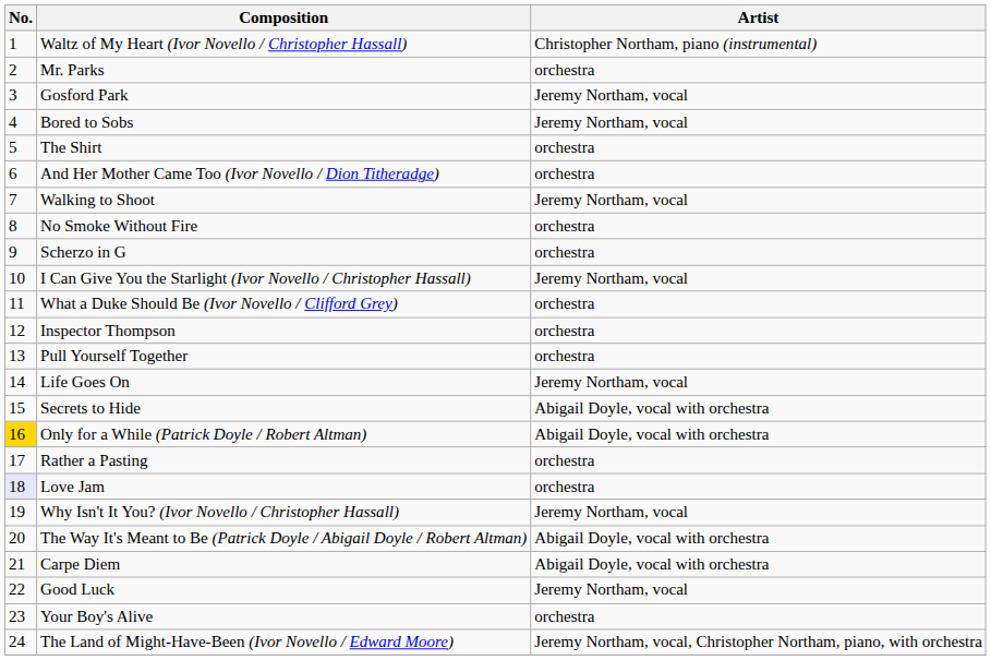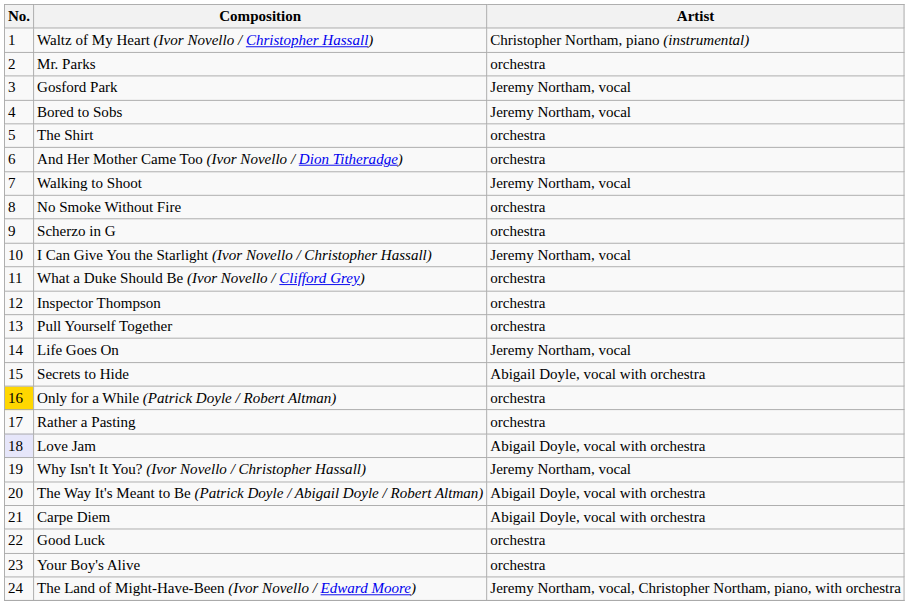 <table class="wikitable">
 <tr>
 <th>No.</th>
 <th>Composition</th>
 <th>Artist</th>
 </tr>
 <tr>
 <td>1</td>
 <td>Waltz of My Heart <em>(Ivor Novello / <a href='#'>Christopher Hassall</a>)</em></td>
 <td>Christopher Northam, piano <em>(instrumental)</em></td>
 </tr>
 <tr>
 <td>2</td>
 <td>Mr. Parks</td>
 <td>orchestra</td>
 </tr>
 <tr>
 <td>3</td>
 <td>Gosford Park</td>
 <td>Jeremy Northam, vocal</td>
 </tr>
 <tr>
 <td>4</td>
 <td>Bored to Sobs</td>
 <td>Jeremy Northam, vocal</td>
 </tr>
 <tr>
 <td>5</td>
 <td>The Shirt</td>
 <td>orchestra</td>
 </tr>
 <tr>
 <td>6</td>
 <td>And Her Mother Came Too <em>(Ivor Novello / <a href='#'>Dion Titheradge</a>)</em></td>
 <td>orchestra</td>
 </tr>
 <tr>
 <td>7</td>
 <td>Walking to Shoot</td>
 <td>Jeremy Northam, vocal</td>
 </tr>
 <tr>
 <td>8</td>
 <td>No Smoke Without Fire</td>
 <td>orchestra</td>
 </tr>
 <tr>
 <td>9</td>
 <td>Scherzo in G</td>
 <td>orchestra</td>
 </tr>
 <tr>
 <td>10</td>
 <td>I Can Give You the Starlight <em>(Ivor Novello / Christopher Hassall)</em></td>
 <td>Jeremy Northam, vocal</td>
 </tr>
 <tr>
 <td>11</td>
 <td>What a Duke Should Be <em>(Ivor Novello / <a href='#'>Clifford Grey</a>)</em></td>
 <td>orchestra</td>
 </tr>
 <tr>
 <td>12</td>
 <td>Inspector Thompson</td>
 <td>orchestra</td>
 </tr>
 <tr>
 <td>13</td>
 <td>Pull Yourself Together</td>
 <td>orchestra</td>
 </tr>
 <tr>
 <td>14</td>
 <td>Life Goes On</td>
 <td>Jeremy Northam, vocal</td>
 </tr>
 <tr>
 <td>15</td>
 <td>Secrets to Hide</td>
 <td>Abigail Doyle, vocal with orchestra</td>
 </tr>
 <tr>
 <td style="background: gold;">16</td>
 <td>Only for a While <em>(Patrick Doyle / Robert Altman)</em></td>
-<td>Abigail Doyle, vocal with orchestra</td>
+<td>orchestra</td>
 </tr>
 <tr>
 <td>17</td>
 <td>Rather a Pasting</td>
 <td>orchestra</td>
 </tr>
 <tr>
 <td style="background: lavender;">18</td>
 <td>Love Jam</td>
-<td>orchestra</td>
+<td>Abigail Doyle, vocal with orchestra</td>
 </tr>
 <tr>
 <td>19</td>
 <td>Why Isn't It You? <em>(Ivor Novello / Christopher Hassall)</em></td>
 <td>Jeremy Northam, vocal</td>
 </tr>
 <tr>
 <td>20</td>
 <td>The Way It's Meant to Be <em>(Patrick Doyle / Abigail Doyle / Robert Altman)</em></td>
 <td>Abigail Doyle, vocal with orchestra</td>
 </tr>
 <tr>
 <td>21</td>
 <td>Carpe Diem</td>
 <td>Abigail Doyle, vocal with orchestra</td>
 </tr>
 <tr>
 <td>22</td>
 <td>Good Luck</td>
-<td>Jeremy Northam, vocal</td>
+<td>orchestra</td>
 </tr>
 <tr>
 <td>23</td>
 <td>Your Boy's Alive</td>
 <td>orchestra</td>
 </tr>
 <tr>
 <td>24</td>
 <td>The Land of Might-Have-Been <em>(Ivor Novello / <a href='#'>Edward Moore</a>)</em></td>
 <td>Jeremy Northam, vocal, Christopher Northam, piano, with orchestra</td>
 </tr>
 <tr>
 </tr>
 </table>
